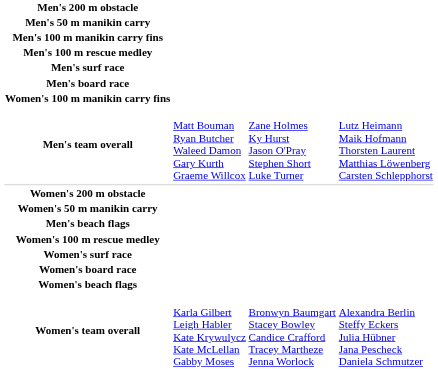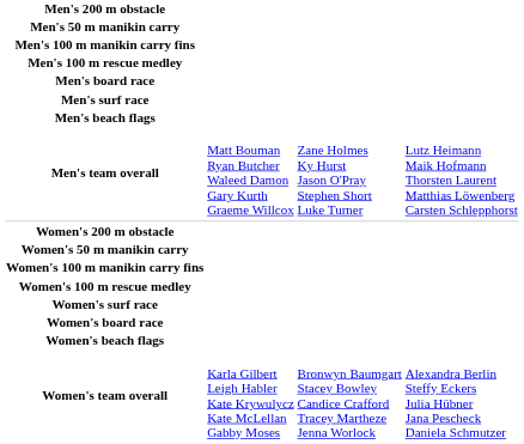 <table>
 <tr>
 <th scope="row">Men's 200 m obstacle</th>
 <td></td>
 <td></td>
 <td></td>
 </tr>
 <tr>
 <th scope="row">Men's 50 m manikin carry</th>
 <td></td>
 <td></td>
 <td></td>
 </tr>
 <tr>
 <th scope="row">Men's 100 m manikin carry fins</th>
 <td></td>
 <td></td>
 <td></td>
 </tr>
 <tr>
 <th scope="row">Men's 100 m rescue medley</th>
 <td></td>
 <td></td>
 <td></td>
 </tr>
 <tr>
+<th scope="row">Men's board race</th>
+<td></td>
+<td></td>
+<td></td>
+</tr>
+<tr>
 <th scope="row">Men's surf race</th>
 <td></td>
 <td></td>
 <td></td>
 </tr>
 <tr>
-<th scope="row">Men's board race</th>
-<td></td>
-<td></td>
-<td></td>
-</tr>
-<tr>
-<th scope="row">Women's 100 m manikin carry fins</th>
+<th scope="row">Men's beach flags</th>
 <td></td>
 <td></td>
 <td></td>
 </tr>
 <tr>
 <th scope="row">Men's team overall</th>
 <td><br><a href='#'>Matt Bouman</a><br><a href='#'>Ryan Butcher</a><br><a href='#'>Waleed Damon</a><br><a href='#'>Gary Kurth</a><br><a href='#'>Graeme Willcox</a></td>
 <td><br><a href='#'>Zane Holmes</a><br><a href='#'>Ky Hurst</a><br><a href='#'>Jason O'Pray</a><br><a href='#'>Stephen Short</a><br><a href='#'>Luke Turner</a></td>
 <td><br><a href='#'>Lutz Heimann</a><br><a href='#'>Maik Hofmann</a><br><a href='#'>Thorsten Laurent</a><br><a href='#'>Matthias Löwenberg</a><br><a href='#'>Carsten Schlepphorst</a></td>
 </tr>
 <tr bgcolor=#DDDDDD>
 <td colspan=4></td>
 </tr>
 <tr>
 <th scope="row">Women's 200 m obstacle</th>
 <td></td>
 <td></td>
 <td></td>
 </tr>
 <tr>
 <th scope="row">Women's 50 m manikin carry</th>
 <td></td>
 <td></td>
 <td></td>
 </tr>
 <tr>
-<th scope="row">Men's beach flags</th>
+<th scope="row">Women's 100 m manikin carry fins</th>
 <td></td>
 <td></td>
 <td></td>
 </tr>
 <tr>
 <th scope="row">Women's 100 m rescue medley</th>
 <td></td>
 <td></td>
 <td></td>
 </tr>
 <tr>
 <th scope="row">Women's surf race</th>
 <td></td>
 <td></td>
 <td></td>
 </tr>
 <tr>
 <th scope="row">Women's board race</th>
 <td></td>
 <td></td>
 <td></td>
 </tr>
 <tr>
 <th scope="row">Women's beach flags</th>
 <td></td>
 <td></td>
 <td></td>
 </tr>
 <tr>
 <th scope="row">Women's team overall</th>
 <td><br><a href='#'>Karla Gilbert</a><br><a href='#'>Leigh Habler</a><br><a href='#'>Kate Krywulycz</a><br><a href='#'>Kate McLellan</a><br><a href='#'>Gabby Moses</a></td>
 <td><br><a href='#'>Bronwyn Baumgart</a><br><a href='#'>Stacey Bowley</a><br><a href='#'>Candice Crafford</a><br><a href='#'>Tracey Martheze</a><br><a href='#'>Jenna Worlock</a></td>
 <td><br><a href='#'>Alexandra Berlin</a><br><a href='#'>Steffy Eckers</a><br><a href='#'>Julia Hübner</a><br><a href='#'>Jana Pescheck</a><br><a href='#'>Daniela Schmutzer</a></td>
 </tr>
 </table>
